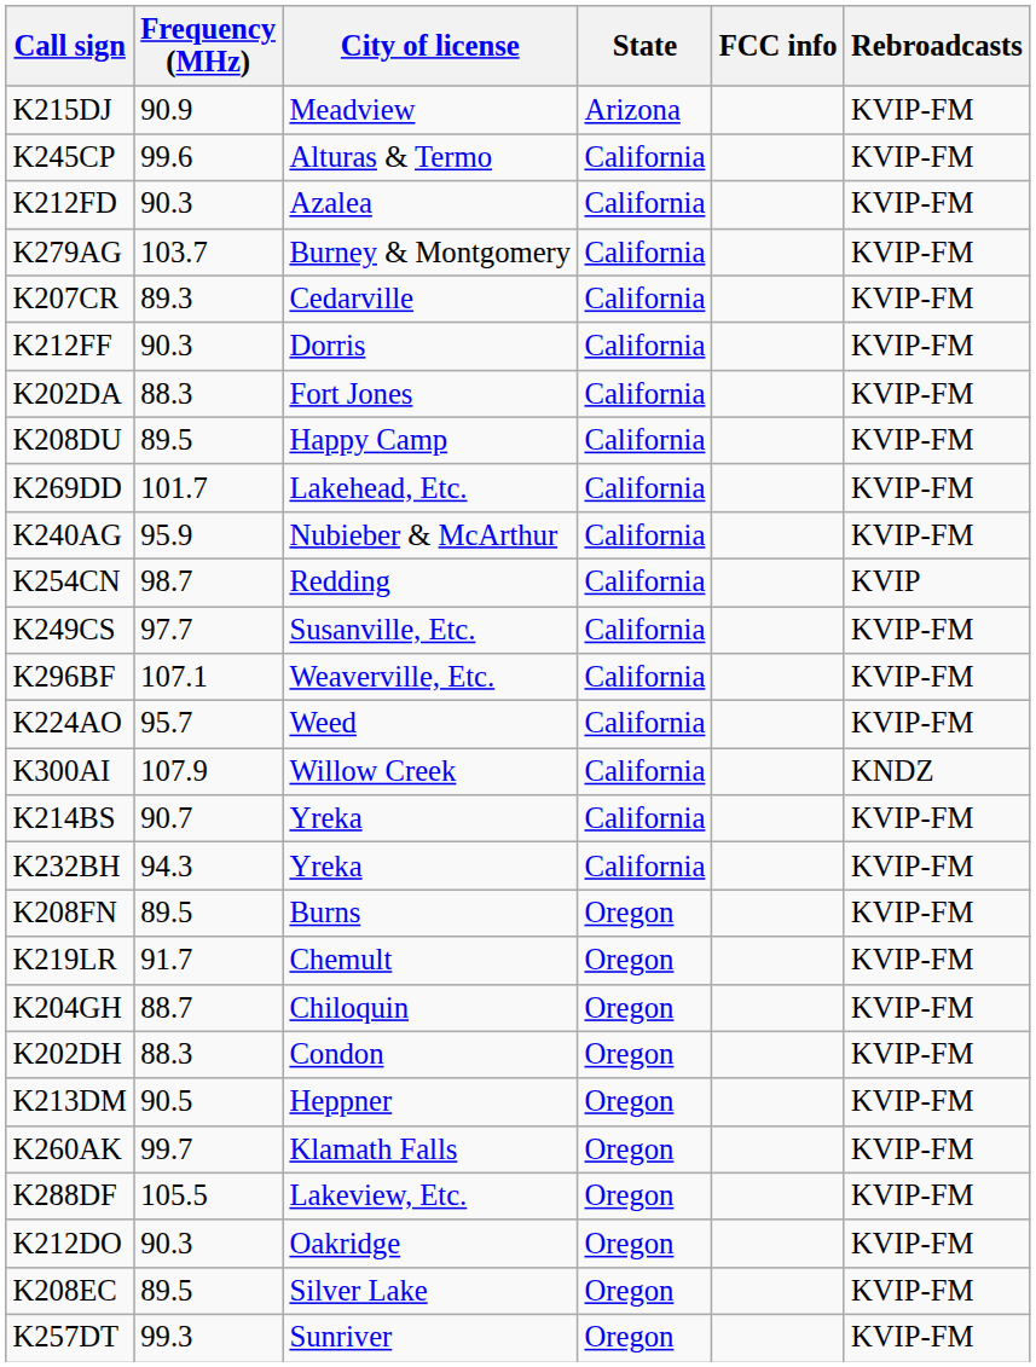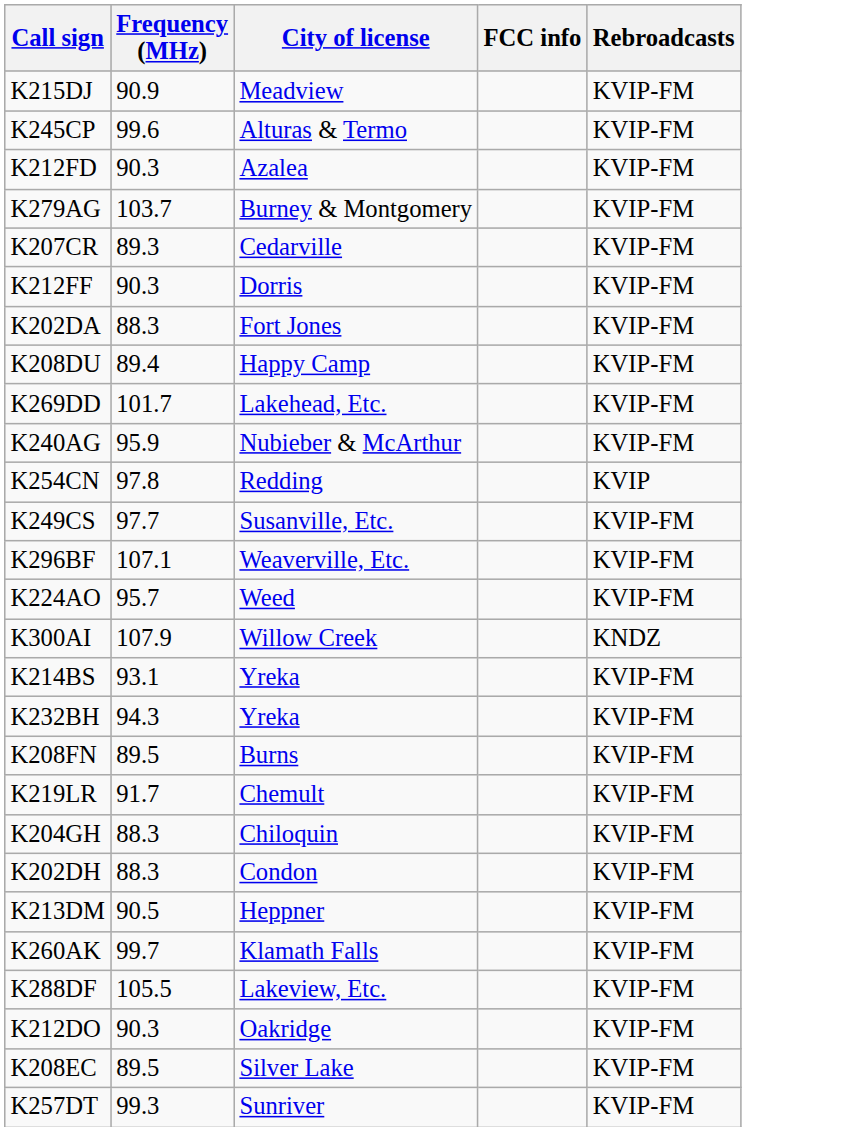 <table class="wikitable sortable">
 <tr>
 <th><a href='#'>Call sign</a></th>
 <th data-sort-type="number"><a href='#'>Frequency</a><br>(<a href='#'>MHz</a>)</th>
 <th><a href='#'>City of license</a></th>
-<th>State</th>
 <th class="unsortable">FCC info</th>
 <th>Rebroadcasts</th>
 </tr>
 <tr>
 <td>K215DJ</td>
 <td>90.9</td>
 <td><a href='#'>Meadview</a></td>
-<td><a href='#'>Arizona</a></td>
 <td></td>
 <td>KVIP-FM</td>
 </tr>
 <tr>
 <td>K245CP</td>
 <td>99.6</td>
 <td><a href='#'>Alturas</a> & <a href='#'>Termo</a></td>
-<td><a href='#'>California</a></td>
 <td></td>
 <td>KVIP-FM</td>
 </tr>
 <tr>
 <td>K212FD</td>
 <td>90.3</td>
 <td><a href='#'>Azalea</a></td>
-<td><a href='#'>California</a></td>
 <td></td>
 <td>KVIP-FM</td>
 </tr>
 <tr>
 <td>K279AG</td>
 <td>103.7</td>
 <td><a href='#'>Burney</a> & Montgomery</td>
-<td><a href='#'>California</a></td>
 <td></td>
 <td>KVIP-FM</td>
 </tr>
 <tr>
 <td>K207CR</td>
 <td>89.3</td>
 <td><a href='#'>Cedarville</a></td>
-<td><a href='#'>California</a></td>
 <td></td>
 <td>KVIP-FM</td>
 </tr>
 <tr>
 <td>K212FF</td>
 <td>90.3</td>
 <td><a href='#'>Dorris</a></td>
-<td><a href='#'>California</a></td>
 <td></td>
 <td>KVIP-FM</td>
 </tr>
 <tr>
 <td>K202DA</td>
 <td>88.3</td>
 <td><a href='#'>Fort Jones</a></td>
-<td><a href='#'>California</a></td>
 <td></td>
 <td>KVIP-FM</td>
 </tr>
 <tr>
 <td>K208DU</td>
-<td>89.5</td>
+<td>89.4</td>
 <td><a href='#'>Happy Camp</a></td>
-<td><a href='#'>California</a></td>
 <td></td>
 <td>KVIP-FM</td>
 </tr>
 <tr>
 <td>K269DD</td>
 <td>101.7</td>
 <td><a href='#'>Lakehead, Etc.</a></td>
-<td><a href='#'>California</a></td>
 <td></td>
 <td>KVIP-FM</td>
 </tr>
 <tr>
 <td>K240AG</td>
 <td>95.9</td>
 <td><a href='#'>Nubieber</a> & <a href='#'>McArthur</a></td>
-<td><a href='#'>California</a></td>
 <td></td>
 <td>KVIP-FM</td>
 </tr>
 <tr>
 <td>K254CN</td>
-<td>98.7</td>
+<td>97.8</td>
 <td><a href='#'>Redding</a></td>
-<td><a href='#'>California</a></td>
 <td></td>
 <td>KVIP</td>
 </tr>
 <tr>
 <td>K249CS</td>
 <td>97.7</td>
 <td><a href='#'>Susanville, Etc.</a></td>
-<td><a href='#'>California</a></td>
 <td></td>
 <td>KVIP-FM</td>
 </tr>
 <tr>
 <td>K296BF</td>
 <td>107.1</td>
 <td><a href='#'>Weaverville, Etc.</a></td>
-<td><a href='#'>California</a></td>
 <td></td>
 <td>KVIP-FM</td>
 </tr>
 <tr>
 <td>K224AO</td>
 <td>95.7</td>
 <td><a href='#'>Weed</a></td>
-<td><a href='#'>California</a></td>
 <td></td>
 <td>KVIP-FM</td>
 </tr>
 <tr>
 <td>K300AI</td>
 <td>107.9</td>
 <td><a href='#'>Willow Creek</a></td>
-<td><a href='#'>California</a></td>
 <td></td>
 <td>KNDZ</td>
 </tr>
 <tr>
 <td>K214BS</td>
-<td>90.7</td>
+<td>93.1</td>
 <td><a href='#'>Yreka</a></td>
-<td><a href='#'>California</a></td>
 <td></td>
 <td>KVIP-FM</td>
 </tr>
 <tr>
 <td>K232BH</td>
 <td>94.3</td>
 <td><a href='#'>Yreka</a></td>
-<td><a href='#'>California</a></td>
 <td></td>
 <td>KVIP-FM</td>
 </tr>
 <tr>
 <td>K208FN</td>
 <td>89.5</td>
 <td><a href='#'>Burns</a></td>
-<td><a href='#'>Oregon</a></td>
 <td></td>
 <td>KVIP-FM</td>
 </tr>
 <tr>
 <td>K219LR</td>
 <td>91.7</td>
 <td><a href='#'>Chemult</a></td>
-<td><a href='#'>Oregon</a></td>
 <td></td>
 <td>KVIP-FM</td>
 </tr>
 <tr>
 <td>K204GH</td>
-<td>88.7</td>
+<td>88.3</td>
 <td><a href='#'>Chiloquin</a></td>
-<td><a href='#'>Oregon</a></td>
 <td></td>
 <td>KVIP-FM</td>
 </tr>
 <tr>
 <td>K202DH</td>
 <td>88.3</td>
 <td><a href='#'>Condon</a></td>
-<td><a href='#'>Oregon</a></td>
 <td></td>
 <td>KVIP-FM</td>
 </tr>
 <tr>
 <td>K213DM</td>
 <td>90.5</td>
 <td><a href='#'>Heppner</a></td>
-<td><a href='#'>Oregon</a></td>
 <td></td>
 <td>KVIP-FM</td>
 </tr>
 <tr>
 <td>K260AK</td>
 <td>99.7</td>
 <td><a href='#'>Klamath Falls</a></td>
-<td><a href='#'>Oregon</a></td>
 <td></td>
 <td>KVIP-FM</td>
 </tr>
 <tr>
 <td>K288DF</td>
 <td>105.5</td>
 <td><a href='#'>Lakeview, Etc.</a></td>
-<td><a href='#'>Oregon</a></td>
 <td></td>
 <td>KVIP-FM</td>
 </tr>
 <tr>
 <td>K212DO</td>
 <td>90.3</td>
 <td><a href='#'>Oakridge</a></td>
-<td><a href='#'>Oregon</a></td>
 <td></td>
 <td>KVIP-FM</td>
 </tr>
 <tr>
 <td>K208EC</td>
 <td>89.5</td>
 <td><a href='#'>Silver Lake</a></td>
-<td><a href='#'>Oregon</a></td>
 <td></td>
 <td>KVIP-FM</td>
 </tr>
 <tr>
 <td>K257DT</td>
 <td>99.3</td>
 <td><a href='#'>Sunriver</a></td>
-<td><a href='#'>Oregon</a></td>
 <td></td>
 <td>KVIP-FM</td>
 </tr>
 </table>
